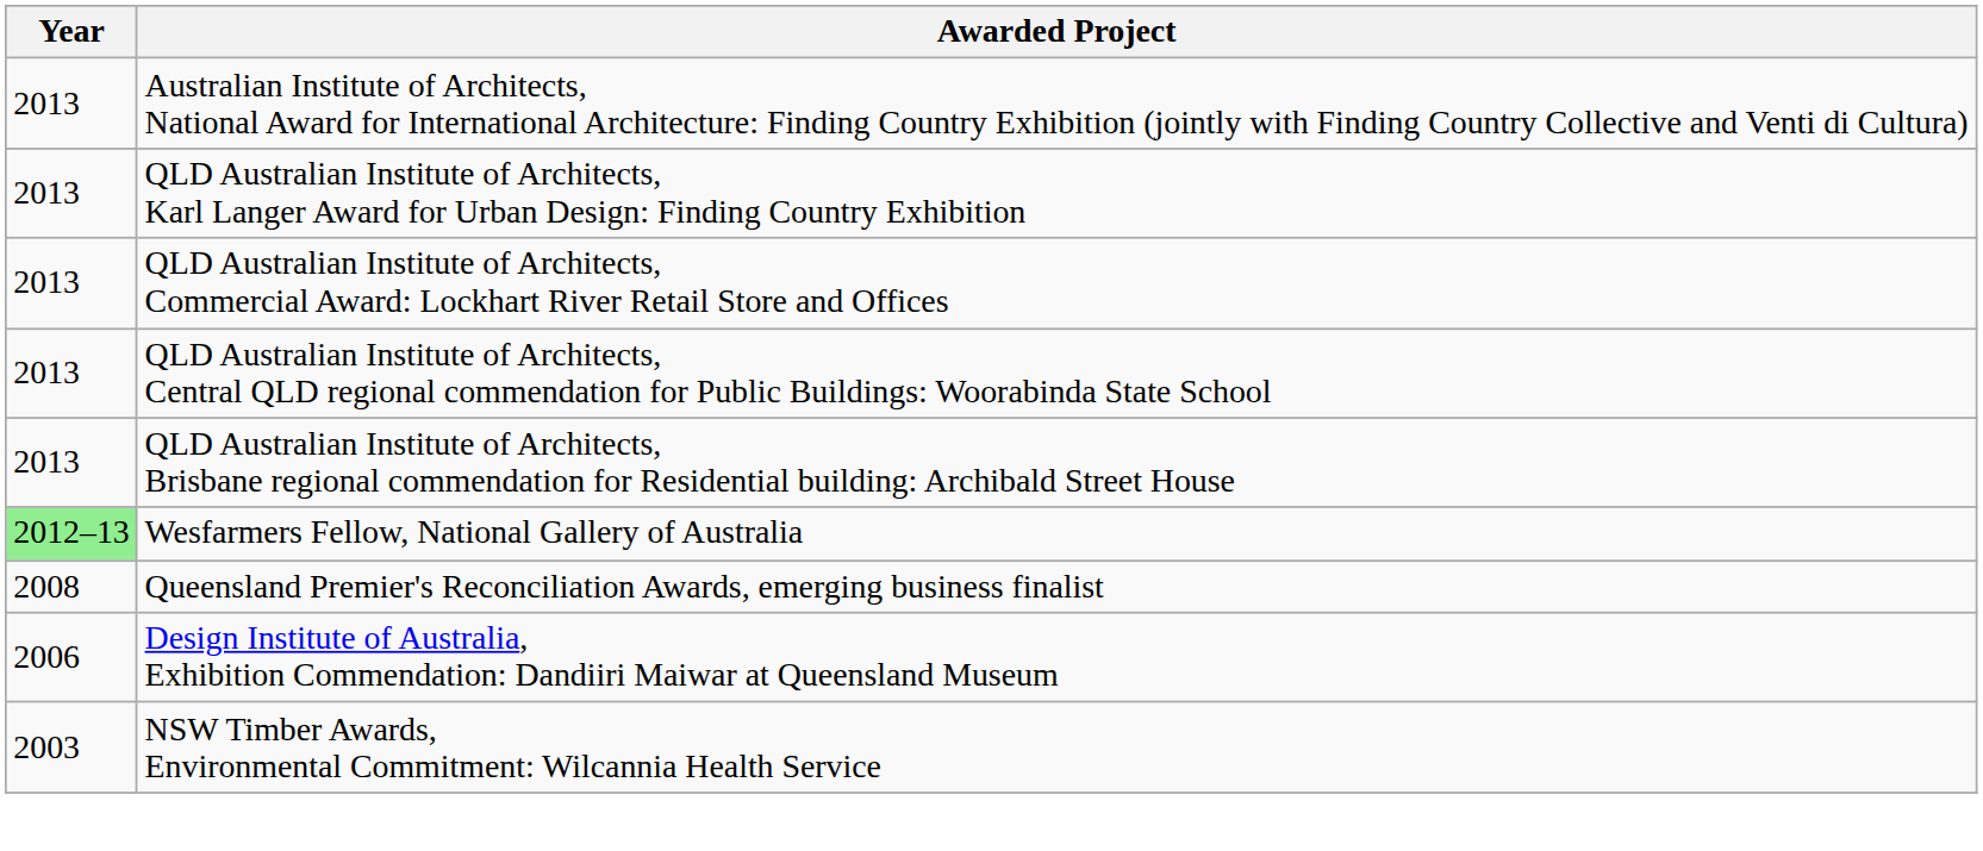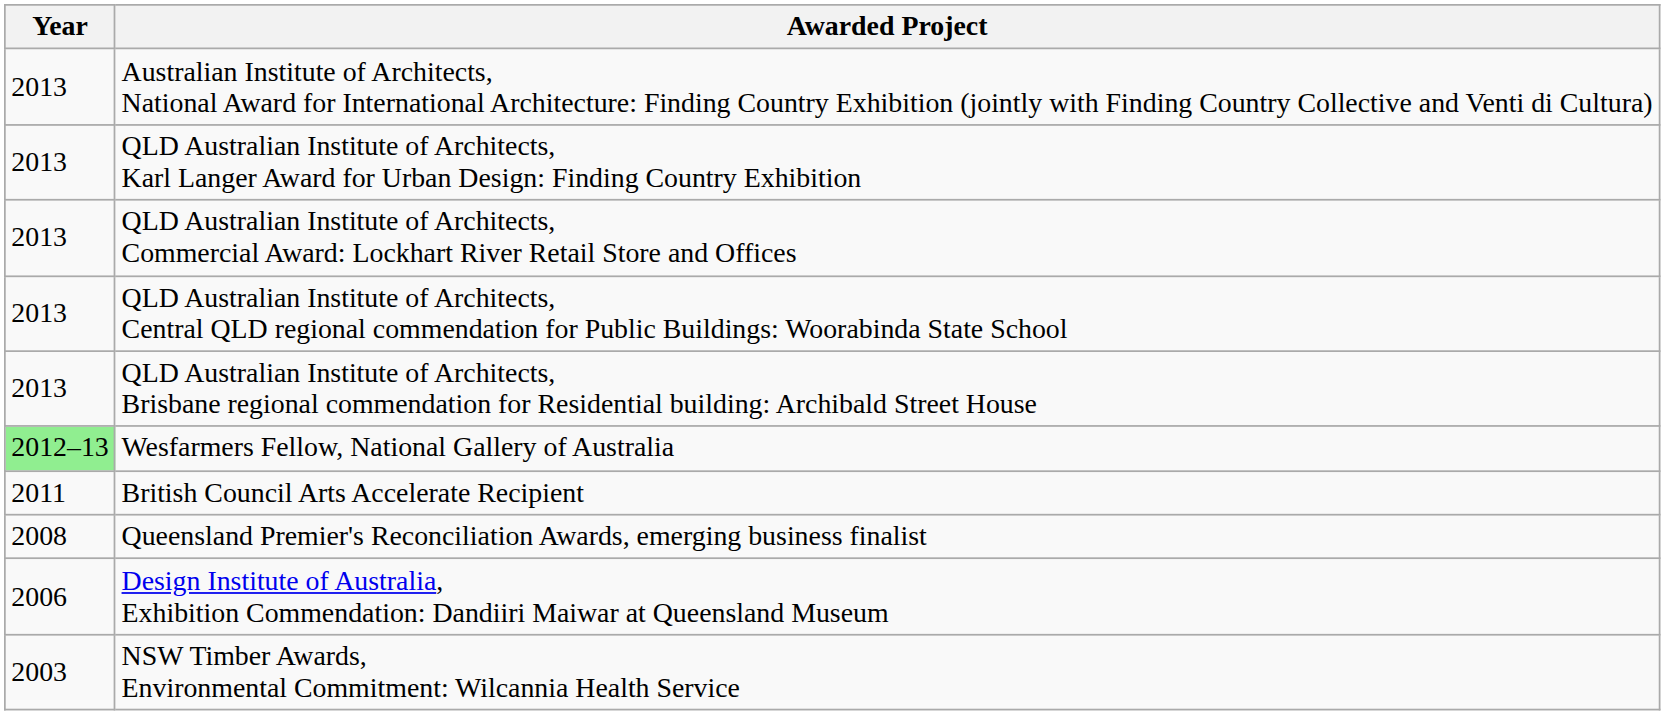 <table class="wikitable">
 <tr>
 <th>Year</th>
 <th>Awarded Project</th>
 </tr>
 <tr>
 <td>2013</td>
 <td>Australian Institute of Architects,<br>National Award for International Architecture: Finding Country Exhibition (jointly with Finding Country Collective and Venti di Cultura)</td>
 </tr>
 <tr>
 <td>2013</td>
 <td>QLD Australian Institute of Architects,<br>Karl Langer Award for Urban Design: Finding Country Exhibition</td>
 </tr>
 <tr>
 <td>2013</td>
 <td>QLD Australian Institute of Architects,<br>Commercial Award: Lockhart River Retail Store and Offices</td>
 </tr>
 <tr>
 <td>2013</td>
 <td>QLD Australian Institute of Architects,<br>Central QLD regional commendation for Public Buildings: Woorabinda State School</td>
 </tr>
 <tr>
 <td>2013</td>
 <td>QLD Australian Institute of Architects,<br>Brisbane regional commendation for Residential building: Archibald Street House</td>
 </tr>
 <tr>
 <td style="background: lightgreen;">2012–13</td>
 <td>Wesfarmers Fellow, National Gallery of Australia</td>
 </tr>
 <tr>
+<td>2011</td>
+<td>British Council Arts Accelerate Recipient</td>
+</tr>
+<tr>
 <td>2008</td>
 <td>Queensland Premier's Reconciliation Awards, emerging business finalist</td>
 </tr>
 <tr>
 <td>2006</td>
 <td><a href='#'>Design Institute of Australia</a>,<br>Exhibition Commendation: Dandiiri Maiwar at Queensland Museum</td>
 </tr>
 <tr>
 <td>2003</td>
 <td>NSW Timber Awards,<br>Environmental Commitment: Wilcannia Health Service</td>
 </tr>
 </table>
